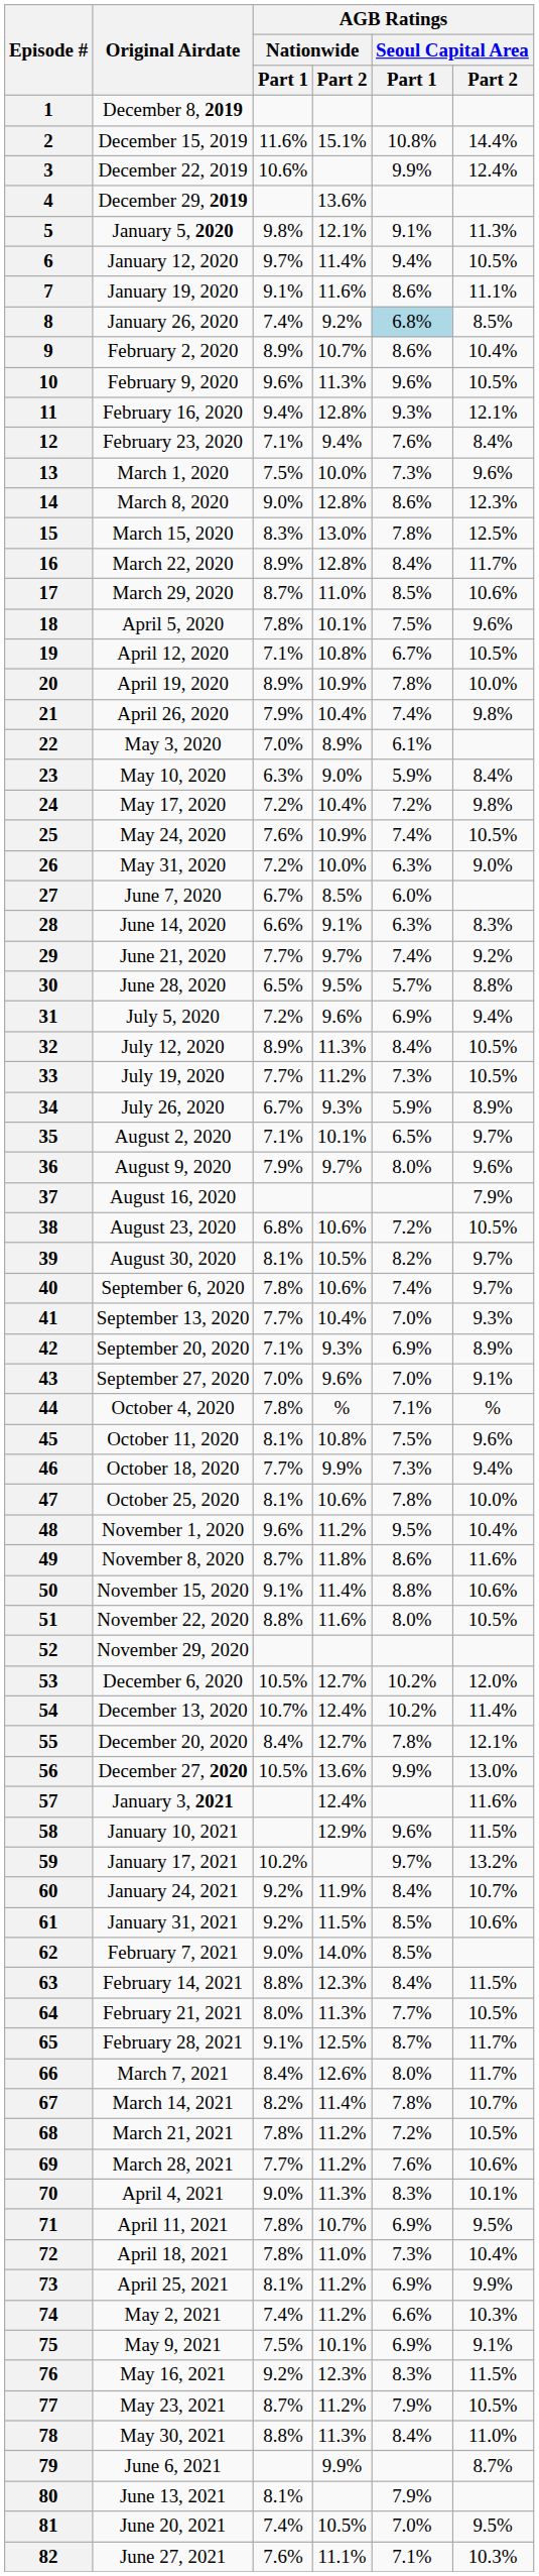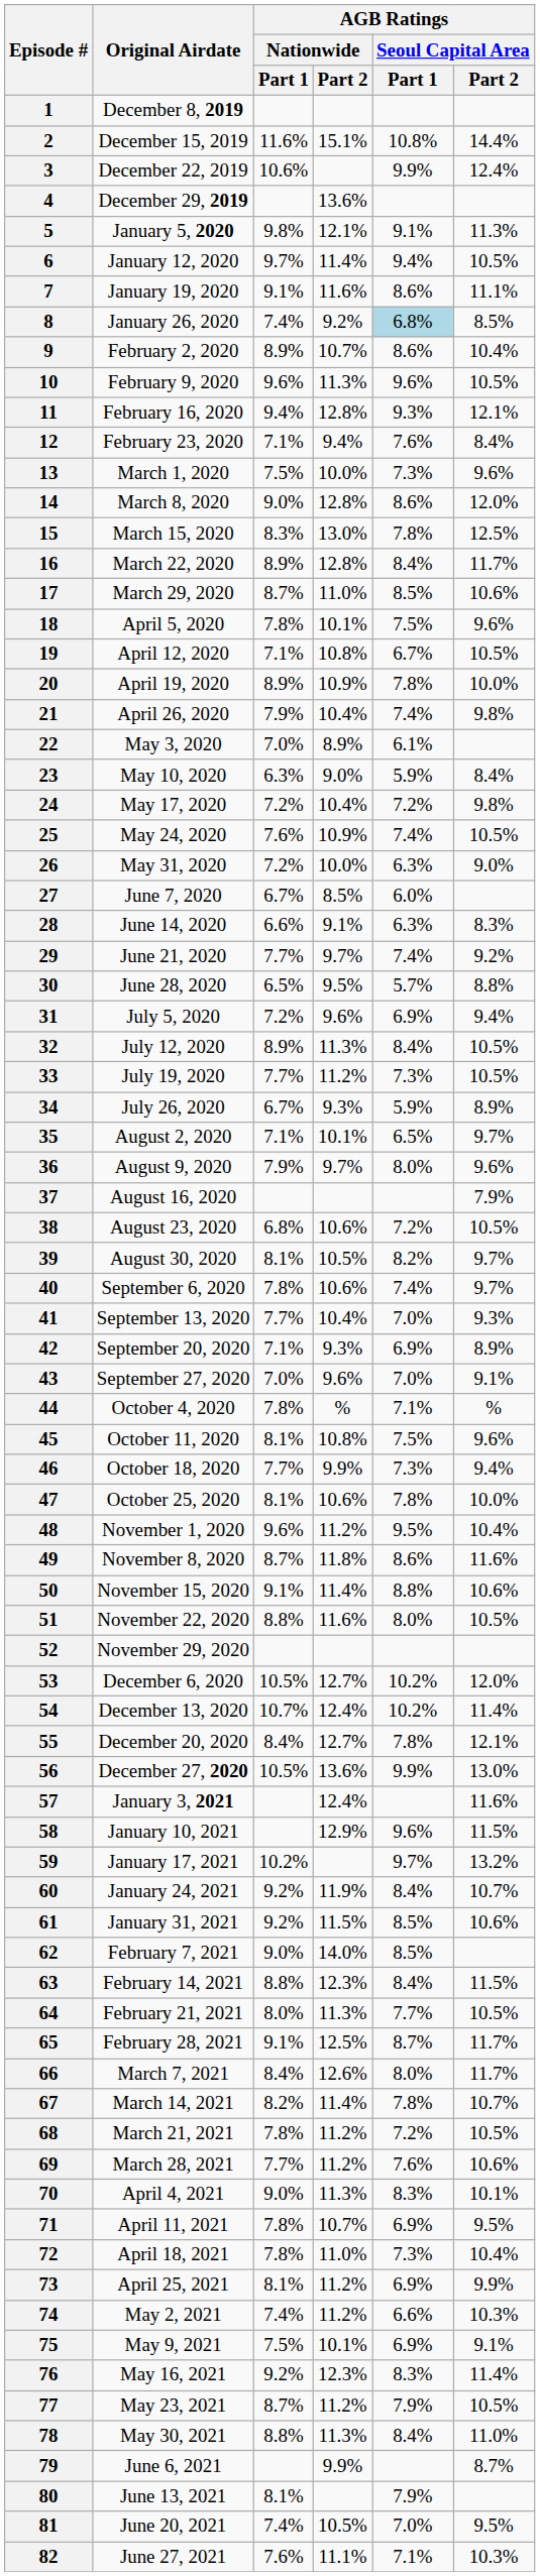 <table class="wikitable" style="text-align:center;">
 <tr>
 <th rowspan=3>Episode #</th>
 <th rowspan=3>Original Airdate</th>
 <th colspan=4>AGB Ratings</th>
 </tr>
 <tr>
 <th colspan=2>Nationwide</th>
 <th colspan=2><a href='#'>Seoul Capital Area</a></th>
 </tr>
 <tr>
 <th>Part 1</th>
 <th>Part 2</th>
 <th>Part 1</th>
 <th>Part 2</th>
 </tr>
 <tr>
 <th>1</th>
 <td>December 8, <strong>2019</strong></td>
 <td></td>
 <td></td>
 <td></td>
 <td></td>
 </tr>
 <tr>
 <th>2</th>
 <td>December 15, 2019</td>
 <td>11.6%</td>
 <td>15.1%</td>
 <td>10.8%</td>
 <td>14.4%</td>
 </tr>
 <tr>
 <th>3</th>
 <td>December 22, 2019</td>
 <td>10.6%</td>
 <td></td>
 <td>9.9%</td>
 <td>12.4%</td>
 </tr>
 <tr>
 <th>4</th>
 <td>December 29, <strong>2019</strong></td>
 <td></td>
 <td>13.6%</td>
 <td></td>
 <td></td>
 </tr>
 <tr>
 <th>5</th>
 <td>January 5, <strong>2020</strong></td>
 <td>9.8%</td>
 <td>12.1%</td>
 <td>9.1%</td>
 <td>11.3%</td>
 </tr>
 <tr>
 <th>6</th>
 <td>January 12, 2020</td>
 <td>9.7%</td>
 <td>11.4%</td>
 <td>9.4%</td>
 <td>10.5%</td>
 </tr>
 <tr>
 <th>7</th>
 <td>January 19, 2020</td>
 <td>9.1%</td>
 <td>11.6%</td>
 <td>8.6%</td>
 <td>11.1%</td>
 </tr>
 <tr>
 <th>8</th>
 <td>January 26, 2020</td>
 <td>7.4%</td>
 <td>9.2%</td>
 <td style="background: lightblue;">6.8%</td>
 <td>8.5%</td>
 </tr>
 <tr>
 <th>9</th>
 <td>February 2, 2020</td>
 <td>8.9%</td>
 <td>10.7%</td>
 <td>8.6%</td>
 <td>10.4%</td>
 </tr>
 <tr>
 <th>10</th>
 <td>February 9, 2020</td>
 <td>9.6%</td>
 <td>11.3%</td>
 <td>9.6%</td>
 <td>10.5%</td>
 </tr>
 <tr>
 <th>11</th>
 <td>February 16, 2020</td>
 <td>9.4%</td>
 <td>12.8%</td>
 <td>9.3%</td>
 <td>12.1%</td>
 </tr>
 <tr>
 <th>12</th>
 <td>February 23, 2020</td>
 <td>7.1%</td>
 <td>9.4%</td>
 <td>7.6%</td>
 <td>8.4%</td>
 </tr>
 <tr>
 <th>13</th>
 <td>March 1, 2020</td>
 <td>7.5%</td>
 <td>10.0%</td>
 <td>7.3%</td>
 <td>9.6%</td>
 </tr>
 <tr>
 <th>14</th>
 <td>March 8, 2020</td>
 <td>9.0%</td>
 <td>12.8%</td>
 <td>8.6%</td>
-<td>12.3%</td>
+<td>12.0%</td>
 </tr>
 <tr>
 <th>15</th>
 <td>March 15, 2020</td>
 <td>8.3%</td>
 <td>13.0%</td>
 <td>7.8%</td>
 <td>12.5%</td>
 </tr>
 <tr>
 <th>16</th>
 <td>March 22, 2020</td>
 <td>8.9%</td>
 <td>12.8%</td>
 <td>8.4%</td>
 <td>11.7%</td>
 </tr>
 <tr>
 <th>17</th>
 <td>March 29, 2020</td>
 <td>8.7%</td>
 <td>11.0%</td>
 <td>8.5%</td>
 <td>10.6%</td>
 </tr>
 <tr>
 <th>18</th>
 <td>April 5, 2020</td>
 <td>7.8%</td>
 <td>10.1%</td>
 <td>7.5%</td>
 <td>9.6%</td>
 </tr>
 <tr>
 <th>19</th>
 <td>April 12, 2020</td>
 <td>7.1%</td>
 <td>10.8%</td>
 <td>6.7%</td>
 <td>10.5%</td>
 </tr>
 <tr>
 <th>20</th>
 <td>April 19, 2020</td>
 <td>8.9%</td>
 <td>10.9%</td>
 <td>7.8%</td>
 <td>10.0%</td>
 </tr>
 <tr>
 <th>21</th>
 <td>April 26, 2020</td>
 <td>7.9%</td>
 <td>10.4%</td>
 <td>7.4%</td>
 <td>9.8%</td>
 </tr>
 <tr>
 <th>22</th>
 <td>May 3, 2020</td>
 <td>7.0%</td>
 <td>8.9%</td>
 <td>6.1%</td>
 <td></td>
 </tr>
 <tr>
 <th>23</th>
 <td>May 10, 2020</td>
 <td>6.3%</td>
 <td>9.0%</td>
 <td>5.9%</td>
 <td>8.4%</td>
 </tr>
 <tr>
 <th>24</th>
 <td>May 17, 2020</td>
 <td>7.2%</td>
 <td>10.4%</td>
 <td>7.2%</td>
 <td>9.8%</td>
 </tr>
 <tr>
 <th>25</th>
 <td>May 24, 2020</td>
 <td>7.6%</td>
 <td>10.9%</td>
 <td>7.4%</td>
 <td>10.5%</td>
 </tr>
 <tr>
 <th>26</th>
 <td>May 31, 2020</td>
 <td>7.2%</td>
 <td>10.0%</td>
 <td>6.3%</td>
 <td>9.0%</td>
 </tr>
 <tr>
 <th>27</th>
 <td>June 7, 2020</td>
 <td>6.7%</td>
 <td>8.5%</td>
 <td>6.0%</td>
 <td></td>
 </tr>
 <tr>
 <th>28</th>
 <td>June 14, 2020</td>
 <td>6.6%</td>
 <td>9.1%</td>
 <td>6.3%</td>
 <td>8.3%</td>
 </tr>
 <tr>
 <th>29</th>
 <td>June 21, 2020</td>
 <td>7.7%</td>
 <td>9.7%</td>
 <td>7.4%</td>
 <td>9.2%</td>
 </tr>
 <tr>
 <th>30</th>
 <td>June 28, 2020</td>
 <td>6.5%</td>
 <td>9.5%</td>
 <td>5.7%</td>
 <td>8.8%</td>
 </tr>
 <tr>
 <th>31</th>
 <td>July 5, 2020</td>
 <td>7.2%</td>
 <td>9.6%</td>
 <td>6.9%</td>
 <td>9.4%</td>
 </tr>
 <tr>
 <th>32</th>
 <td>July 12, 2020</td>
 <td>8.9%</td>
 <td>11.3%</td>
 <td>8.4%</td>
 <td>10.5%</td>
 </tr>
 <tr>
 <th>33</th>
 <td>July 19, 2020</td>
 <td>7.7%</td>
 <td>11.2%</td>
 <td>7.3%</td>
 <td>10.5%</td>
 </tr>
 <tr>
 <th>34</th>
 <td>July 26, 2020</td>
 <td>6.7%</td>
 <td>9.3%</td>
 <td>5.9%</td>
 <td>8.9%</td>
 </tr>
 <tr>
 <th>35</th>
 <td>August 2, 2020</td>
 <td>7.1%</td>
 <td>10.1%</td>
 <td>6.5%</td>
 <td>9.7%</td>
 </tr>
 <tr>
 <th>36</th>
 <td>August 9, 2020</td>
 <td>7.9%</td>
 <td>9.7%</td>
 <td>8.0%</td>
 <td>9.6%</td>
 </tr>
 <tr>
 <th>37</th>
 <td>August 16, 2020</td>
 <td></td>
 <td></td>
 <td></td>
 <td>7.9%</td>
 </tr>
 <tr>
 <th>38</th>
 <td>August 23, 2020</td>
 <td>6.8%</td>
 <td>10.6%</td>
 <td>7.2%</td>
 <td>10.5%</td>
 </tr>
 <tr>
 <th>39</th>
 <td>August 30, 2020</td>
 <td>8.1%</td>
 <td>10.5%</td>
 <td>8.2%</td>
 <td>9.7%</td>
 </tr>
 <tr>
 <th>40</th>
 <td>September 6, 2020</td>
 <td>7.8%</td>
 <td>10.6%</td>
 <td>7.4%</td>
 <td>9.7%</td>
 </tr>
 <tr>
 <th>41</th>
 <td>September 13, 2020</td>
 <td>7.7%</td>
 <td>10.4%</td>
 <td>7.0%</td>
 <td>9.3%</td>
 </tr>
 <tr>
 <th>42</th>
 <td>September 20, 2020</td>
 <td>7.1%</td>
 <td>9.3%</td>
 <td>6.9%</td>
 <td>8.9%</td>
 </tr>
 <tr>
 <th>43</th>
 <td>September 27, 2020</td>
 <td>7.0%</td>
 <td>9.6%</td>
 <td>7.0%</td>
 <td>9.1%</td>
 </tr>
 <tr>
 <th>44</th>
 <td>October 4, 2020</td>
 <td>7.8%</td>
 <td>%</td>
 <td>7.1%</td>
 <td>%</td>
 </tr>
 <tr>
 <th>45</th>
 <td>October 11, 2020</td>
 <td>8.1%</td>
 <td>10.8%</td>
 <td>7.5%</td>
 <td>9.6%</td>
 </tr>
 <tr>
 <th>46</th>
 <td>October 18, 2020</td>
 <td>7.7%</td>
 <td>9.9%</td>
 <td>7.3%</td>
 <td>9.4%</td>
 </tr>
 <tr>
 <th>47</th>
 <td>October 25, 2020</td>
 <td>8.1%</td>
 <td>10.6%</td>
 <td>7.8%</td>
 <td>10.0%</td>
 </tr>
 <tr>
 <th>48</th>
 <td>November 1, 2020</td>
 <td>9.6%</td>
 <td>11.2%</td>
 <td>9.5%</td>
 <td>10.4%</td>
 </tr>
 <tr>
 <th>49</th>
 <td>November 8, 2020</td>
 <td>8.7%</td>
 <td>11.8%</td>
 <td>8.6%</td>
 <td>11.6%</td>
 </tr>
 <tr>
 <th>50</th>
 <td>November 15, 2020</td>
 <td>9.1%</td>
 <td>11.4%</td>
 <td>8.8%</td>
 <td>10.6%</td>
 </tr>
 <tr>
 <th>51</th>
 <td>November 22, 2020</td>
 <td>8.8%</td>
 <td>11.6%</td>
 <td>8.0%</td>
 <td>10.5%</td>
 </tr>
 <tr>
 <th>52</th>
 <td>November 29, 2020</td>
 <td></td>
 <td></td>
 <td></td>
 <td></td>
 </tr>
 <tr>
 <th>53</th>
 <td>December 6, 2020</td>
 <td>10.5%</td>
 <td>12.7%</td>
 <td>10.2%</td>
 <td>12.0%</td>
 </tr>
 <tr>
 <th>54</th>
 <td>December 13, 2020</td>
 <td>10.7%</td>
 <td>12.4%</td>
 <td>10.2%</td>
 <td>11.4%</td>
 </tr>
 <tr>
 <th>55</th>
 <td>December 20, 2020</td>
 <td>8.4%</td>
 <td>12.7%</td>
 <td>7.8%</td>
 <td>12.1%</td>
 </tr>
 <tr>
 <th>56</th>
 <td>December 27, <strong>2020</strong></td>
 <td>10.5%</td>
 <td>13.6%</td>
 <td>9.9%</td>
 <td>13.0%</td>
 </tr>
 <tr>
 <th>57</th>
 <td>January 3, <strong>2021</strong></td>
 <td></td>
 <td>12.4%</td>
 <td></td>
 <td>11.6%</td>
 </tr>
 <tr>
 <th>58</th>
 <td>January 10, 2021</td>
 <td></td>
 <td>12.9%</td>
 <td>9.6%</td>
 <td>11.5%</td>
 </tr>
 <tr>
 <th>59</th>
 <td>January 17, 2021</td>
 <td>10.2%</td>
 <td></td>
 <td>9.7%</td>
 <td>13.2%</td>
 </tr>
 <tr>
 <th>60</th>
 <td>January 24, 2021</td>
 <td>9.2%</td>
 <td>11.9%</td>
 <td>8.4%</td>
 <td>10.7%</td>
 </tr>
 <tr>
 <th>61</th>
 <td>January 31, 2021</td>
 <td>9.2%</td>
 <td>11.5%</td>
 <td>8.5%</td>
 <td>10.6%</td>
 </tr>
 <tr>
 <th>62</th>
 <td>February 7, 2021</td>
 <td>9.0%</td>
 <td>14.0%</td>
 <td>8.5%</td>
 <td></td>
 </tr>
 <tr>
 <th>63</th>
 <td>February 14, 2021</td>
 <td>8.8%</td>
 <td>12.3%</td>
 <td>8.4%</td>
 <td>11.5%</td>
 </tr>
 <tr>
 <th>64</th>
 <td>February 21, 2021</td>
 <td>8.0%</td>
 <td>11.3%</td>
 <td>7.7%</td>
 <td>10.5%</td>
 </tr>
 <tr>
 <th>65</th>
 <td>February 28, 2021</td>
 <td>9.1%</td>
 <td>12.5%</td>
 <td>8.7%</td>
 <td>11.7%</td>
 </tr>
 <tr>
 <th>66</th>
 <td>March 7, 2021</td>
 <td>8.4%</td>
 <td>12.6%</td>
 <td>8.0%</td>
 <td>11.7%</td>
 </tr>
 <tr>
 <th>67</th>
 <td>March 14, 2021</td>
 <td>8.2%</td>
 <td>11.4%</td>
 <td>7.8%</td>
 <td>10.7%</td>
 </tr>
 <tr>
 <th>68</th>
 <td>March 21, 2021</td>
 <td>7.8%</td>
 <td>11.2%</td>
 <td>7.2%</td>
 <td>10.5%</td>
 </tr>
 <tr>
 <th>69</th>
 <td>March 28, 2021</td>
 <td>7.7%</td>
 <td>11.2%</td>
 <td>7.6%</td>
 <td>10.6%</td>
 </tr>
 <tr>
 <th>70</th>
 <td>April 4, 2021</td>
 <td>9.0%</td>
 <td>11.3%</td>
 <td>8.3%</td>
 <td>10.1%</td>
 </tr>
 <tr>
 <th>71</th>
 <td>April 11, 2021</td>
 <td>7.8%</td>
 <td>10.7%</td>
 <td>6.9%</td>
 <td>9.5%</td>
 </tr>
 <tr>
 <th>72</th>
 <td>April 18, 2021</td>
 <td>7.8%</td>
 <td>11.0%</td>
 <td>7.3%</td>
 <td>10.4%</td>
 </tr>
 <tr>
 <th>73</th>
 <td>April 25, 2021</td>
 <td>8.1%</td>
 <td>11.2%</td>
 <td>6.9%</td>
 <td>9.9%</td>
 </tr>
 <tr>
 <th>74</th>
 <td>May 2, 2021</td>
 <td>7.4%</td>
 <td>11.2%</td>
 <td>6.6%</td>
 <td>10.3%</td>
 </tr>
 <tr>
 <th>75</th>
 <td>May 9, 2021</td>
 <td>7.5%</td>
 <td>10.1%</td>
 <td>6.9%</td>
 <td>9.1%</td>
 </tr>
 <tr>
 <th>76</th>
 <td>May 16, 2021</td>
 <td>9.2%</td>
 <td>12.3%</td>
 <td>8.3%</td>
-<td>11.5%</td>
+<td>11.4%</td>
 </tr>
 <tr>
 <th>77</th>
 <td>May 23, 2021</td>
 <td>8.7%</td>
 <td>11.2%</td>
 <td>7.9%</td>
 <td>10.5%</td>
 </tr>
 <tr>
 <th>78</th>
 <td>May 30, 2021</td>
 <td>8.8%</td>
 <td>11.3%</td>
 <td>8.4%</td>
 <td>11.0%</td>
 </tr>
 <tr>
 <th>79</th>
 <td>June 6, 2021</td>
 <td></td>
 <td>9.9%</td>
 <td></td>
 <td>8.7%</td>
 </tr>
 <tr>
 <th>80</th>
 <td>June 13, 2021</td>
 <td>8.1%</td>
 <td></td>
 <td>7.9%</td>
 <td></td>
 </tr>
 <tr>
 <th>81</th>
 <td>June 20, 2021</td>
 <td>7.4%</td>
 <td>10.5%</td>
 <td>7.0%</td>
 <td>9.5%</td>
 </tr>
 <tr>
 <th>82</th>
 <td>June 27, 2021</td>
 <td>7.6%</td>
 <td>11.1%</td>
 <td>7.1%</td>
 <td>10.3%</td>
 </tr>
 </table>
